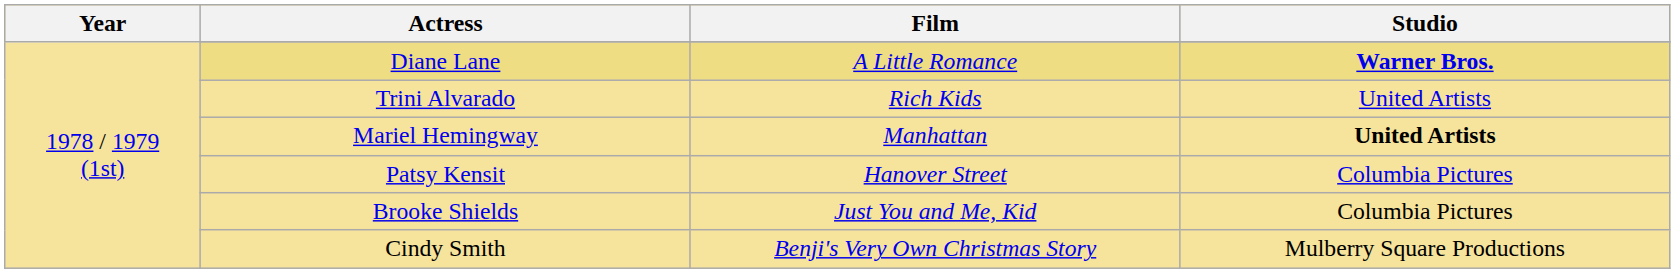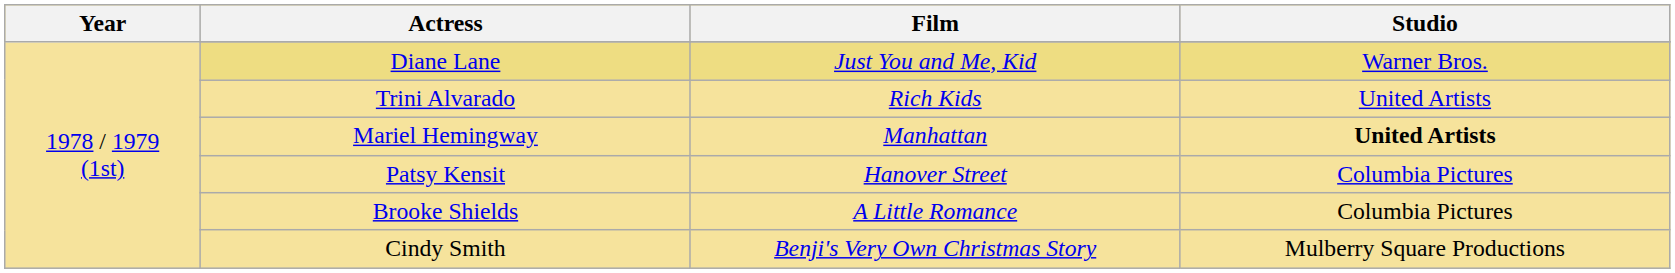 <table class="wikitable" rowspan=2 style="text-align: center; background: #f6e39c">
 <tr bgcolor="#f6e39c">
 <th width="8%">Year</th>
 <th width="20%">Actress</th>
 <th width="20%">Film</th>
 <th width="20%">Studio</th>
 </tr>
 <tr>
 <td rowspan=7 style="text-align:center"><a href='#'>1978</a> / <a href='#'>1979</a><br><a href='#'>(1st)</a></td>
 </tr>
 <tr style="background:#EEDD82">
 <td><a href='#'>Diane Lane</a></td>
-<td><em><a href='#'>A Little Romance</a></em></td>
-<td><strong><a href='#'>Warner Bros.</a></strong></td>
+<td><em><a href='#'>Just You and Me, Kid</a></em></td>
+<td><a href='#'>Warner Bros.</a></td>
 </tr>
 <tr>
 <td><a href='#'>Trini Alvarado</a></td>
 <td><em><a href='#'>Rich Kids</a></em></td>
 <td><a href='#'>United Artists</a></td>
 </tr>
 <tr>
 <td><a href='#'>Mariel Hemingway</a></td>
 <td><em><a href='#'>Manhattan</a></em></td>
 <td><strong>United Artists</strong></td>
 </tr>
 <tr>
 <td><a href='#'>Patsy Kensit</a></td>
 <td><em><a href='#'>Hanover Street</a></em></td>
 <td><a href='#'>Columbia Pictures</a></td>
 </tr>
 <tr>
 <td><a href='#'>Brooke Shields</a></td>
-<td><em><a href='#'>Just You and Me, Kid</a></em></td>
+<td><em><a href='#'>A Little Romance</a></em></td>
 <td>Columbia Pictures</td>
 </tr>
 <tr>
 <td>Cindy Smith</td>
 <td><em><a href='#'>Benji's Very Own Christmas Story</a></em></td>
 <td>Mulberry Square Productions</td>
 </tr>
 </table>
